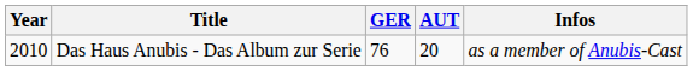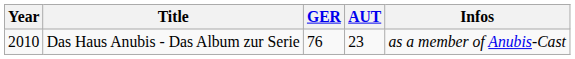 <table class="wikitable">
 <tr>
 <th>Year</th>
 <th>Title</th>
 <th><a href='#'>GER</a></th>
 <th><a href='#'>AUT</a></th>
 <th>Infos</th>
 </tr>
 <tr>
 <td>2010</td>
 <td>Das Haus Anubis - Das Album zur Serie</td>
 <td>76</td>
-<td>20</td>
+<td>23</td>
 <td><em>as a member of <a href='#'>Anubis</a>-Cast</em></td>
 </tr>
 </table>
